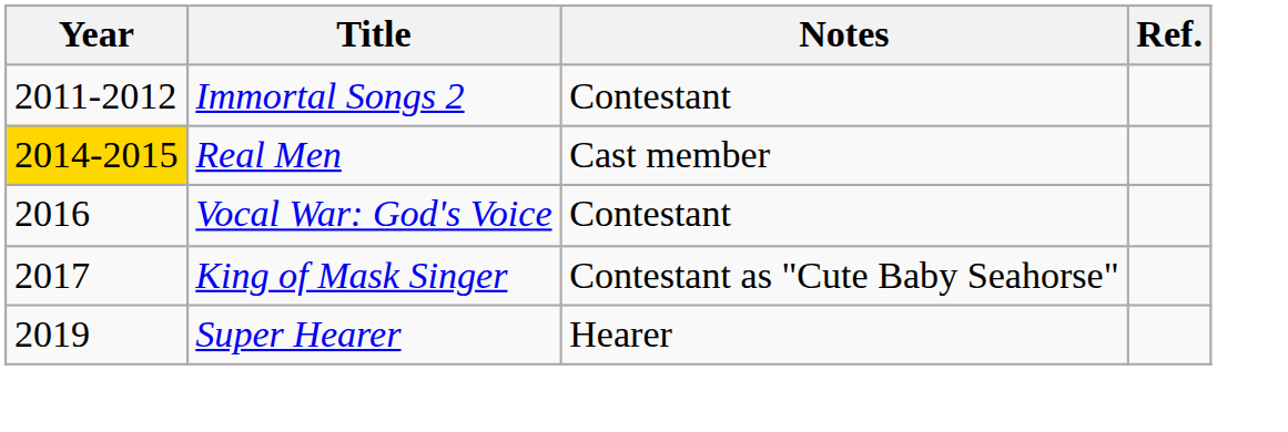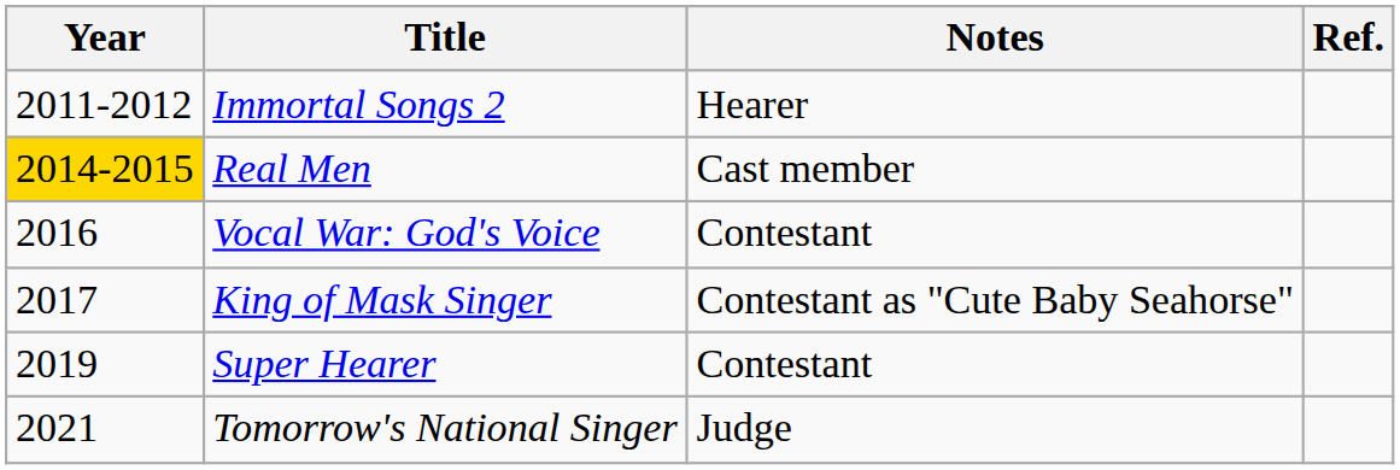 <table class="wikitable plainrowheaders sortable">
 <tr>
 <th scope="col">Year</th>
 <th scope="col">Title</th>
 <th scope="col" class="unsortable">Notes</th>
 <th scope="col" class="unsortable">Ref.</th>
 </tr>
 <tr>
 <td>2011-2012</td>
 <td><em><a href='#'>Immortal Songs 2</a></em></td>
-<td>Contestant</td>
+<td>Hearer</td>
 <td></td>
 </tr>
 <tr>
 <td style="background: gold;">2014-2015</td>
 <td><em><a href='#'>Real Men</a></em></td>
 <td>Cast member</td>
 <td></td>
 </tr>
 <tr>
 <td>2016</td>
 <td><em><a href='#'>Vocal War: God's Voice</a></em></td>
 <td>Contestant</td>
 <td></td>
 </tr>
 <tr>
 <td>2017</td>
 <td><em><a href='#'>King of Mask Singer</a></em></td>
 <td>Contestant as "Cute Baby Seahorse"</td>
 <td></td>
 </tr>
 <tr>
 <td>2019</td>
 <td><em><a href='#'>Super Hearer</a></em></td>
-<td>Hearer</td>
+<td>Contestant</td>
+<td></td>
+</tr>
+<tr>
+<td>2021</td>
+<td><em>Tomorrow's National Singer</em></td>
+<td>Judge</td>
 <td></td>
 </tr>
 </table>
